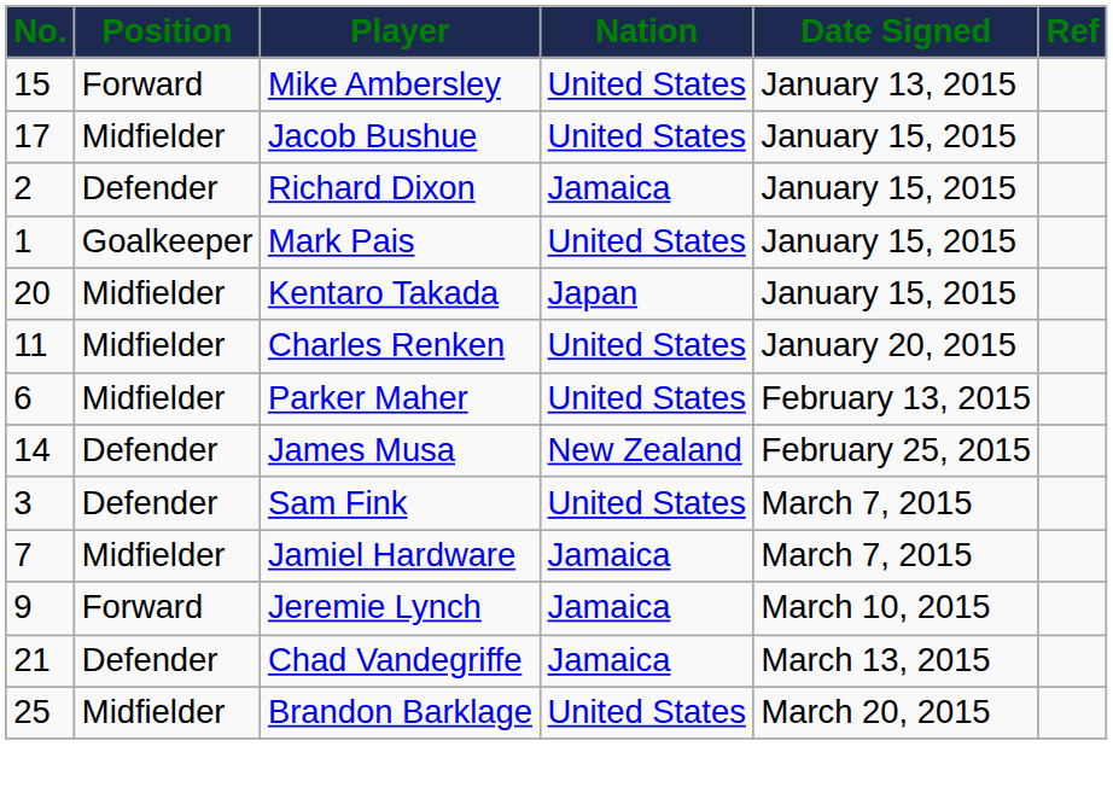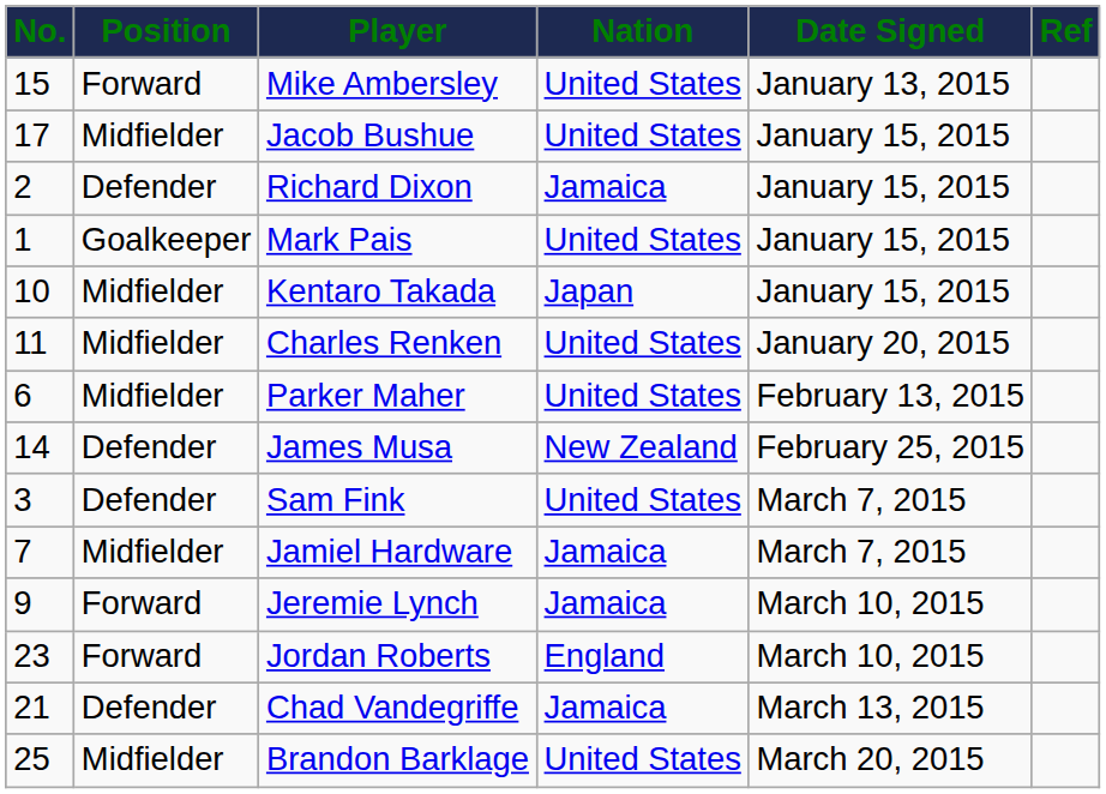 <table class="wikitable" style="text-align:left">
 <tr>
 <th style="background:#1D2951;color:green">No.</th>
 <th style="background:#1D2951;color:green">Position</th>
 <th style="background:#1D2951;color:green">Player</th>
 <th style="background:#1D2951;color:green">Nation</th>
 <th style="background:#1D2951;color:green">Date Signed</th>
 <th style="background:#1D2951;color:green">Ref</th>
 </tr>
 <tr>
 <td>15</td>
 <td>Forward</td>
 <td><a href='#'>Mike Ambersley</a></td>
 <td> <a href='#'>United States</a></td>
 <td>January 13, 2015</td>
 <td></td>
 </tr>
 <tr>
 <td>17</td>
 <td>Midfielder</td>
 <td><a href='#'>Jacob Bushue</a></td>
 <td> <a href='#'>United States</a></td>
 <td>January 15, 2015</td>
 <td></td>
 </tr>
 <tr>
 <td>2</td>
 <td>Defender</td>
 <td><a href='#'>Richard Dixon</a></td>
 <td> <a href='#'>Jamaica</a></td>
 <td>January 15, 2015</td>
 <td></td>
 </tr>
 <tr>
 <td>1</td>
 <td>Goalkeeper</td>
 <td><a href='#'>Mark Pais</a></td>
 <td> <a href='#'>United States</a></td>
 <td>January 15, 2015</td>
 <td></td>
 </tr>
 <tr>
-<td>20</td>
+<td>10</td>
 <td>Midfielder</td>
 <td><a href='#'>Kentaro Takada</a></td>
 <td> <a href='#'>Japan</a></td>
 <td>January 15, 2015</td>
 <td></td>
 </tr>
 <tr>
 <td>11</td>
 <td>Midfielder</td>
 <td><a href='#'>Charles Renken</a></td>
 <td> <a href='#'>United States</a></td>
 <td>January 20, 2015</td>
 <td></td>
 </tr>
 <tr>
 <td>6</td>
 <td>Midfielder</td>
 <td><a href='#'>Parker Maher</a></td>
 <td> <a href='#'>United States</a></td>
 <td>February 13, 2015</td>
 <td></td>
 </tr>
 <tr>
 <td>14</td>
 <td>Defender</td>
 <td><a href='#'>James Musa</a></td>
 <td> <a href='#'>New Zealand</a></td>
 <td>February 25, 2015</td>
 <td></td>
 </tr>
 <tr>
 <td>3</td>
 <td>Defender</td>
 <td><a href='#'>Sam Fink</a></td>
 <td> <a href='#'>United States</a></td>
 <td>March 7, 2015</td>
 <td></td>
 </tr>
 <tr>
 <td>7</td>
 <td>Midfielder</td>
 <td><a href='#'>Jamiel Hardware</a></td>
 <td> <a href='#'>Jamaica</a></td>
 <td>March 7, 2015</td>
 <td></td>
 </tr>
 <tr>
 <td>9</td>
 <td>Forward</td>
 <td><a href='#'>Jeremie Lynch</a></td>
 <td> <a href='#'>Jamaica</a></td>
 <td>March 10, 2015</td>
 <td></td>
 </tr>
 <tr>
+<td>23</td>
+<td>Forward</td>
+<td><a href='#'>Jordan Roberts</a></td>
+<td> <a href='#'>England</a></td>
+<td>March 10, 2015</td>
+<td></td>
+</tr>
+<tr>
 <td>21</td>
 <td>Defender</td>
 <td><a href='#'>Chad Vandegriffe</a></td>
 <td> <a href='#'>Jamaica</a></td>
 <td>March 13, 2015</td>
 <td></td>
 </tr>
 <tr>
 <td>25</td>
 <td>Midfielder</td>
 <td><a href='#'>Brandon Barklage</a></td>
 <td> <a href='#'>United States</a></td>
 <td>March 20, 2015</td>
 <td></td>
 </tr>
 </table>
